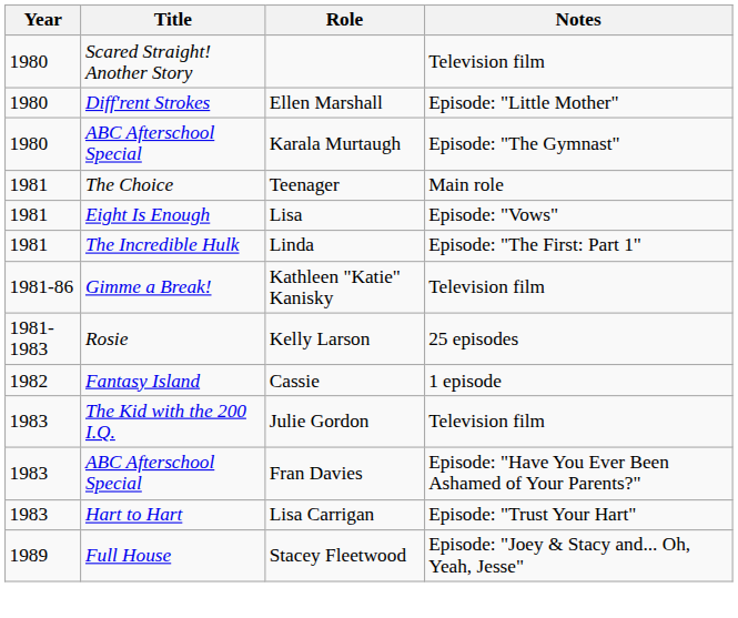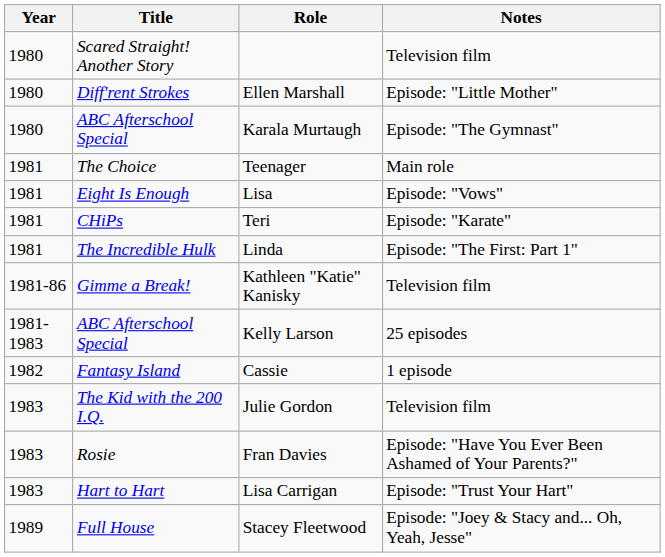 <table class="wikitable sortable">
 <tr>
 <th>Year</th>
 <th>Title</th>
 <th>Role</th>
 <th class="unsortable">Notes</th>
 </tr>
 <tr>
 <td>1980</td>
 <td><em>Scared Straight! Another Story</em></td>
 <td></td>
 <td>Television film</td>
 </tr>
 <tr>
 <td>1980</td>
 <td><em><a href='#'>Diff'rent Strokes</a></em></td>
 <td>Ellen Marshall</td>
 <td>Episode: "Little Mother"</td>
 </tr>
 <tr>
 <td>1980</td>
 <td><em><a href='#'>ABC Afterschool Special</a></em></td>
 <td>Karala Murtaugh</td>
 <td>Episode: "The Gymnast"</td>
 </tr>
 <tr>
 <td>1981</td>
 <td><em>The Choice</em></td>
 <td>Teenager</td>
 <td>Main role</td>
 </tr>
 <tr>
 <td>1981</td>
 <td><em><a href='#'>Eight Is Enough</a></em></td>
 <td>Lisa</td>
 <td>Episode: "Vows"</td>
 </tr>
 <tr>
 <td>1981</td>
+<td><em><a href='#'>CHiPs</a></em></td>
+<td>Teri</td>
+<td>Episode: "Karate"</td>
+</tr>
+<tr>
+<td>1981</td>
 <td><em><a href='#'>The Incredible Hulk</a></em></td>
 <td>Linda</td>
 <td>Episode: "The First: Part 1"</td>
 </tr>
 <tr>
 <td>1981-86</td>
 <td><em><a href='#'>Gimme a Break!</a></em></td>
 <td>Kathleen "Katie" Kanisky</td>
 <td>Television film</td>
 </tr>
 <tr>
 <td>1981-1983</td>
-<td><em>Rosie</em></td>
+<td><em><a href='#'>ABC Afterschool Special</a></em></td>
 <td>Kelly Larson</td>
 <td>25 episodes</td>
 </tr>
 <tr>
 <td>1982</td>
 <td><em><a href='#'>Fantasy Island</a></em></td>
 <td>Cassie</td>
 <td>1 episode</td>
 </tr>
 <tr>
 <td>1983</td>
 <td><em><a href='#'>The Kid with the 200 I.Q.</a></em></td>
 <td>Julie Gordon</td>
 <td>Television film</td>
 </tr>
 <tr>
 <td>1983</td>
-<td><em><a href='#'>ABC Afterschool Special</a></em></td>
+<td><em>Rosie</em></td>
 <td>Fran Davies</td>
 <td>Episode: "Have You Ever Been Ashamed of Your Parents?"</td>
 </tr>
 <tr>
 <td>1983</td>
 <td><em><a href='#'>Hart to Hart</a></em></td>
 <td>Lisa Carrigan</td>
 <td>Episode: "Trust Your Hart"</td>
 </tr>
 <tr>
 <td>1989</td>
 <td><em><a href='#'>Full House</a></em></td>
 <td>Stacey Fleetwood</td>
 <td>Episode: "Joey & Stacy and... Oh, Yeah, Jesse"</td>
 </tr>
 </table>
